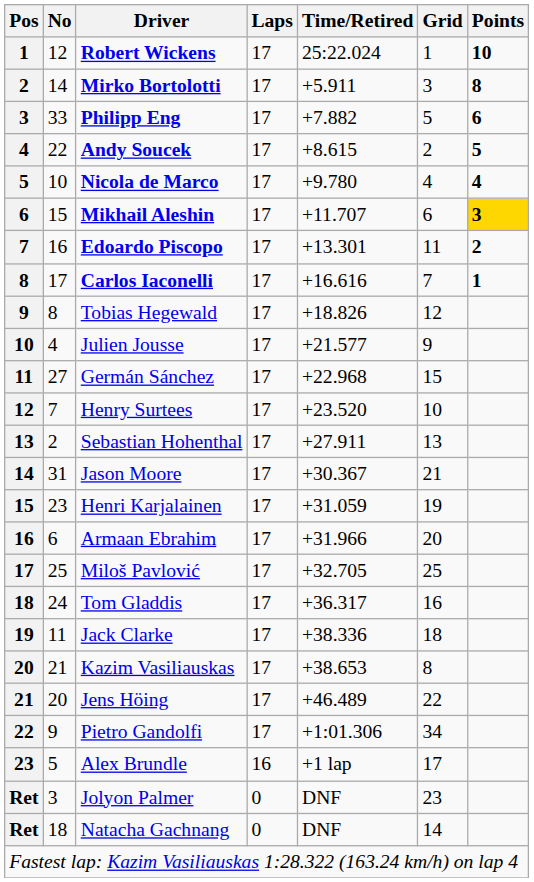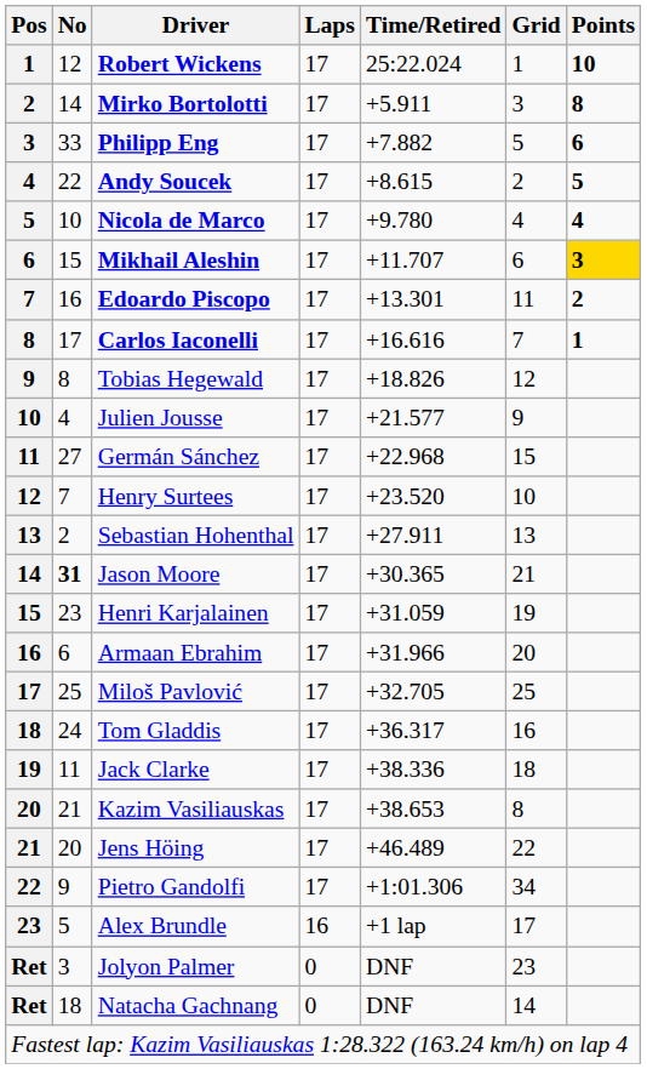 <table class="wikitable" style="font-size:95%">
 <tr>
 <th>Pos</th>
 <th>No</th>
 <th>Driver</th>
 <th>Laps</th>
 <th>Time/Retired</th>
 <th>Grid</th>
 <th>Points</th>
 </tr>
 <tr>
 <th>1</th>
 <td>12</td>
 <td> <strong><a href='#'>Robert Wickens</a></strong></td>
 <td>17</td>
 <td>25:22.024</td>
 <td>1</td>
 <td><strong>10</strong></td>
 </tr>
 <tr>
 <th>2</th>
 <td>14</td>
 <td> <strong><a href='#'>Mirko Bortolotti</a></strong></td>
 <td>17</td>
 <td>+5.911</td>
 <td>3</td>
 <td><strong>8</strong></td>
 </tr>
 <tr>
 <th>3</th>
 <td>33</td>
 <td> <strong><a href='#'>Philipp Eng</a></strong></td>
 <td>17</td>
 <td>+7.882</td>
 <td>5</td>
 <td><strong>6</strong></td>
 </tr>
 <tr>
 <th>4</th>
 <td>22</td>
 <td> <strong><a href='#'>Andy Soucek</a></strong></td>
 <td>17</td>
 <td>+8.615</td>
 <td>2</td>
 <td><strong>5</strong></td>
 </tr>
 <tr>
 <th>5</th>
 <td>10</td>
 <td> <strong><a href='#'>Nicola de Marco</a></strong></td>
 <td>17</td>
 <td>+9.780</td>
 <td>4</td>
 <td><strong>4</strong></td>
 </tr>
 <tr>
 <th>6</th>
 <td>15</td>
 <td> <strong><a href='#'>Mikhail Aleshin</a></strong></td>
 <td>17</td>
 <td>+11.707</td>
 <td>6</td>
 <td style="background: gold;"><strong>3</strong></td>
 </tr>
 <tr>
 <th>7</th>
 <td>16</td>
 <td> <strong><a href='#'>Edoardo Piscopo</a></strong></td>
 <td>17</td>
 <td>+13.301</td>
 <td>11</td>
 <td><strong>2</strong></td>
 </tr>
 <tr>
 <th>8</th>
 <td>17</td>
 <td> <strong><a href='#'>Carlos Iaconelli</a></strong></td>
 <td>17</td>
 <td>+16.616</td>
 <td>7</td>
 <td><strong>1</strong></td>
 </tr>
 <tr>
 <th>9</th>
 <td>8</td>
 <td> <a href='#'>Tobias Hegewald</a></td>
 <td>17</td>
 <td>+18.826</td>
 <td>12</td>
 <td></td>
 </tr>
 <tr>
 <th>10</th>
 <td>4</td>
 <td> <a href='#'>Julien Jousse</a></td>
 <td>17</td>
 <td>+21.577</td>
 <td>9</td>
 <td></td>
 </tr>
 <tr>
 <th>11</th>
 <td>27</td>
 <td> <a href='#'>Germán Sánchez</a></td>
 <td>17</td>
 <td>+22.968</td>
 <td>15</td>
 <td></td>
 </tr>
 <tr>
 <th>12</th>
 <td>7</td>
 <td> <a href='#'>Henry Surtees</a></td>
 <td>17</td>
 <td>+23.520</td>
 <td>10</td>
 <td></td>
 </tr>
 <tr>
 <th>13</th>
 <td>2</td>
 <td> <a href='#'>Sebastian Hohenthal</a></td>
 <td>17</td>
 <td>+27.911</td>
 <td>13</td>
 <td></td>
 </tr>
 <tr>
 <th>14</th>
-<td>31</td>
+<td><strong>31</strong></td>
 <td> <a href='#'>Jason Moore</a></td>
 <td>17</td>
-<td>+30.367</td>
+<td>+30.365</td>
 <td>21</td>
 <td></td>
 </tr>
 <tr>
 <th>15</th>
 <td>23</td>
 <td> <a href='#'>Henri Karjalainen</a></td>
 <td>17</td>
 <td>+31.059</td>
 <td>19</td>
 <td></td>
 </tr>
 <tr>
 <th>16</th>
 <td>6</td>
 <td> <a href='#'>Armaan Ebrahim</a></td>
 <td>17</td>
 <td>+31.966</td>
 <td>20</td>
 <td></td>
 </tr>
 <tr>
 <th>17</th>
 <td>25</td>
 <td> <a href='#'>Miloš Pavlović</a></td>
 <td>17</td>
 <td>+32.705</td>
 <td>25</td>
 <td></td>
 </tr>
 <tr>
 <th>18</th>
 <td>24</td>
 <td> <a href='#'>Tom Gladdis</a></td>
 <td>17</td>
 <td>+36.317</td>
 <td>16</td>
 <td></td>
 </tr>
 <tr>
 <th>19</th>
 <td>11</td>
 <td> <a href='#'>Jack Clarke</a></td>
 <td>17</td>
 <td>+38.336</td>
 <td>18</td>
 <td></td>
 </tr>
 <tr>
 <th>20</th>
 <td>21</td>
 <td> <a href='#'>Kazim Vasiliauskas</a></td>
 <td>17</td>
 <td>+38.653</td>
 <td>8</td>
 <td></td>
 </tr>
 <tr>
 <th>21</th>
 <td>20</td>
 <td> <a href='#'>Jens Höing</a></td>
 <td>17</td>
 <td>+46.489</td>
 <td>22</td>
 <td></td>
 </tr>
 <tr>
 <th>22</th>
 <td>9</td>
 <td> <a href='#'>Pietro Gandolfi</a></td>
 <td>17</td>
 <td>+1:01.306</td>
 <td>34</td>
 <td></td>
 </tr>
 <tr>
 <th>23</th>
 <td>5</td>
 <td> <a href='#'>Alex Brundle</a></td>
 <td>16</td>
 <td>+1 lap</td>
 <td>17</td>
 <td></td>
 </tr>
 <tr>
 <th>Ret</th>
 <td>3</td>
 <td> <a href='#'>Jolyon Palmer</a></td>
 <td>0</td>
 <td>DNF</td>
 <td>23</td>
 <td></td>
 </tr>
 <tr>
 <th>Ret</th>
 <td>18</td>
 <td> <a href='#'>Natacha Gachnang</a></td>
 <td>0</td>
 <td>DNF</td>
 <td>14</td>
 <td></td>
 </tr>
 <tr>
 <td colspan=8><em>Fastest lap: <a href='#'>Kazim Vasiliauskas</a> 1:28.322 (163.24 km/h) on lap 4</em></td>
 </tr>
 </table>
